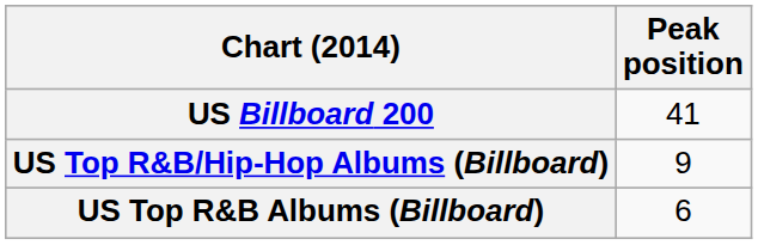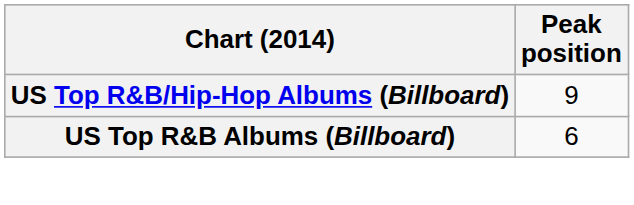 <table class="wikitable plainrowheaders sortable" style="text-align:center">
 <tr>
 <th>Chart (2014)</th>
 <th>Peak<br>position</th>
-</tr>
-<tr>
-<th scope="row">US <a href='#'><em>Billboard</em> 200</a></th>
-<td align=" center">41</td>
 </tr>
 <tr>
 <th scope="row">US <a href='#'>Top R&B/Hip-Hop Albums</a> (<em>Billboard</em>)</th>
 <td align=" center">9</td>
 </tr>
 <tr>
 <th scope="row">US Top R&B Albums (<em>Billboard</em>)</th>
 <td align=" center">6</td>
 </tr>
 </table>
